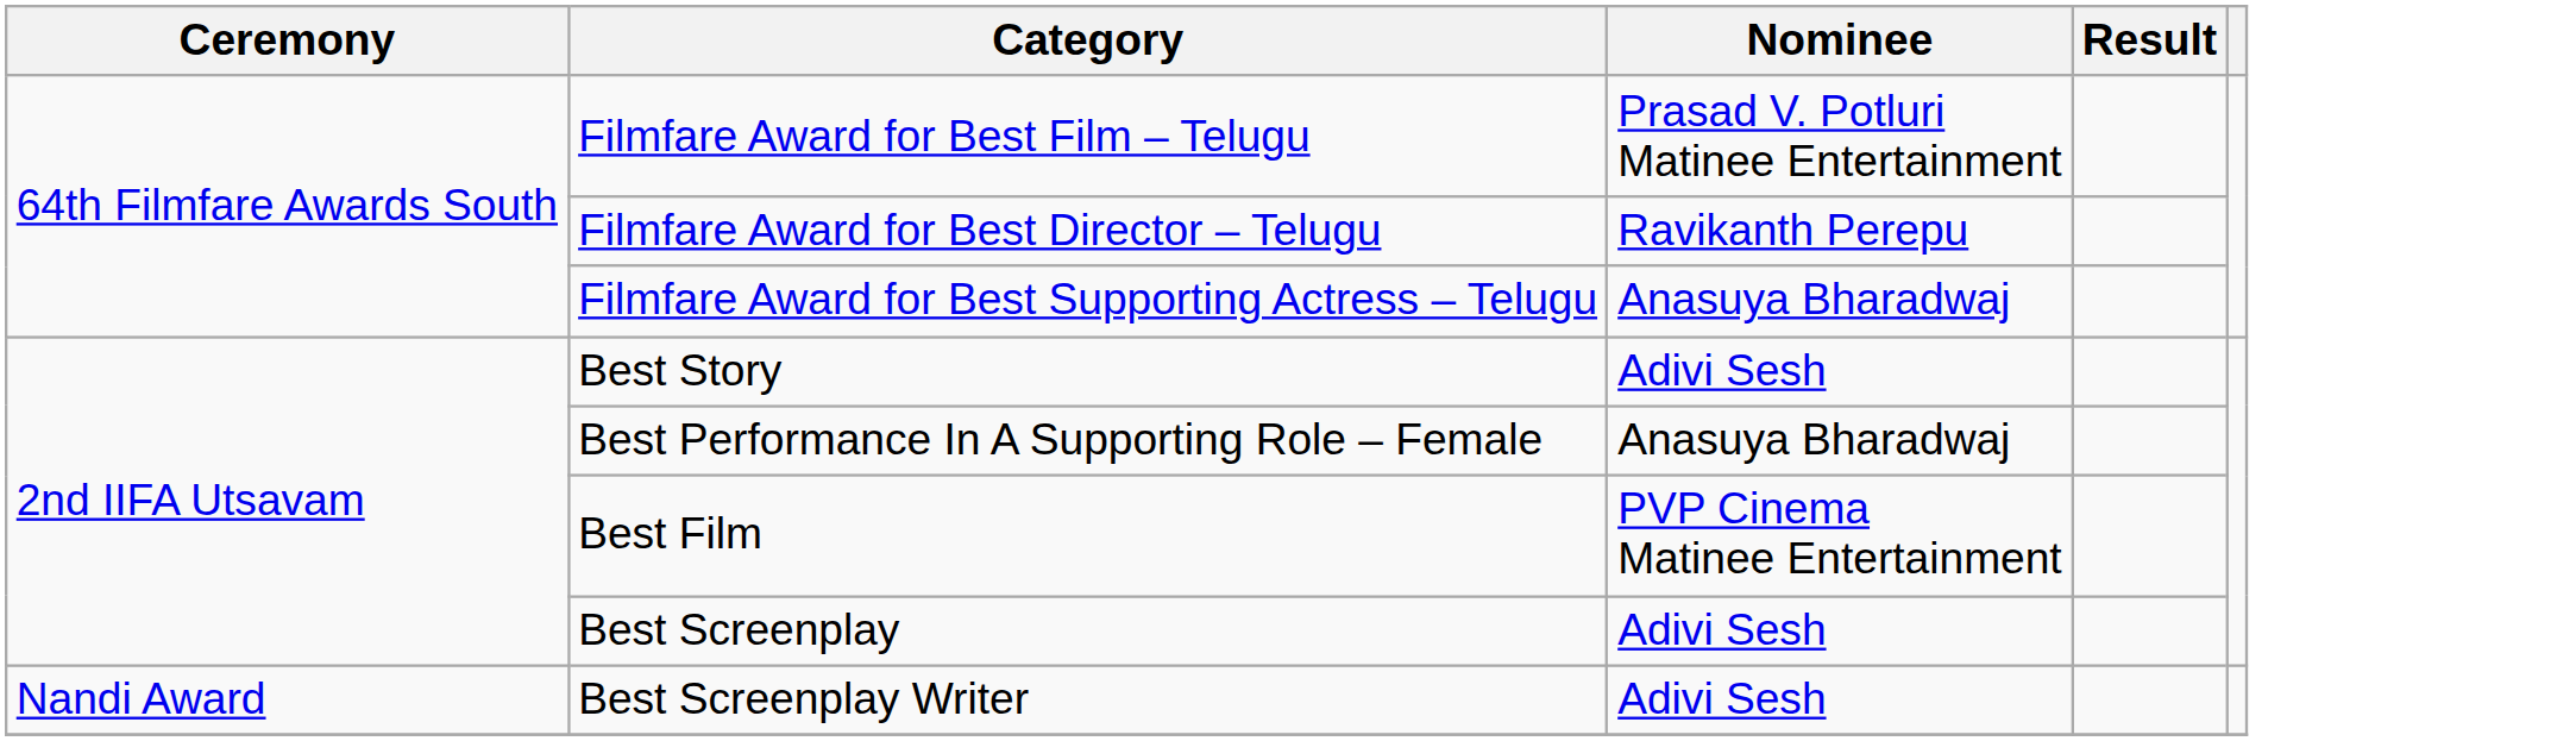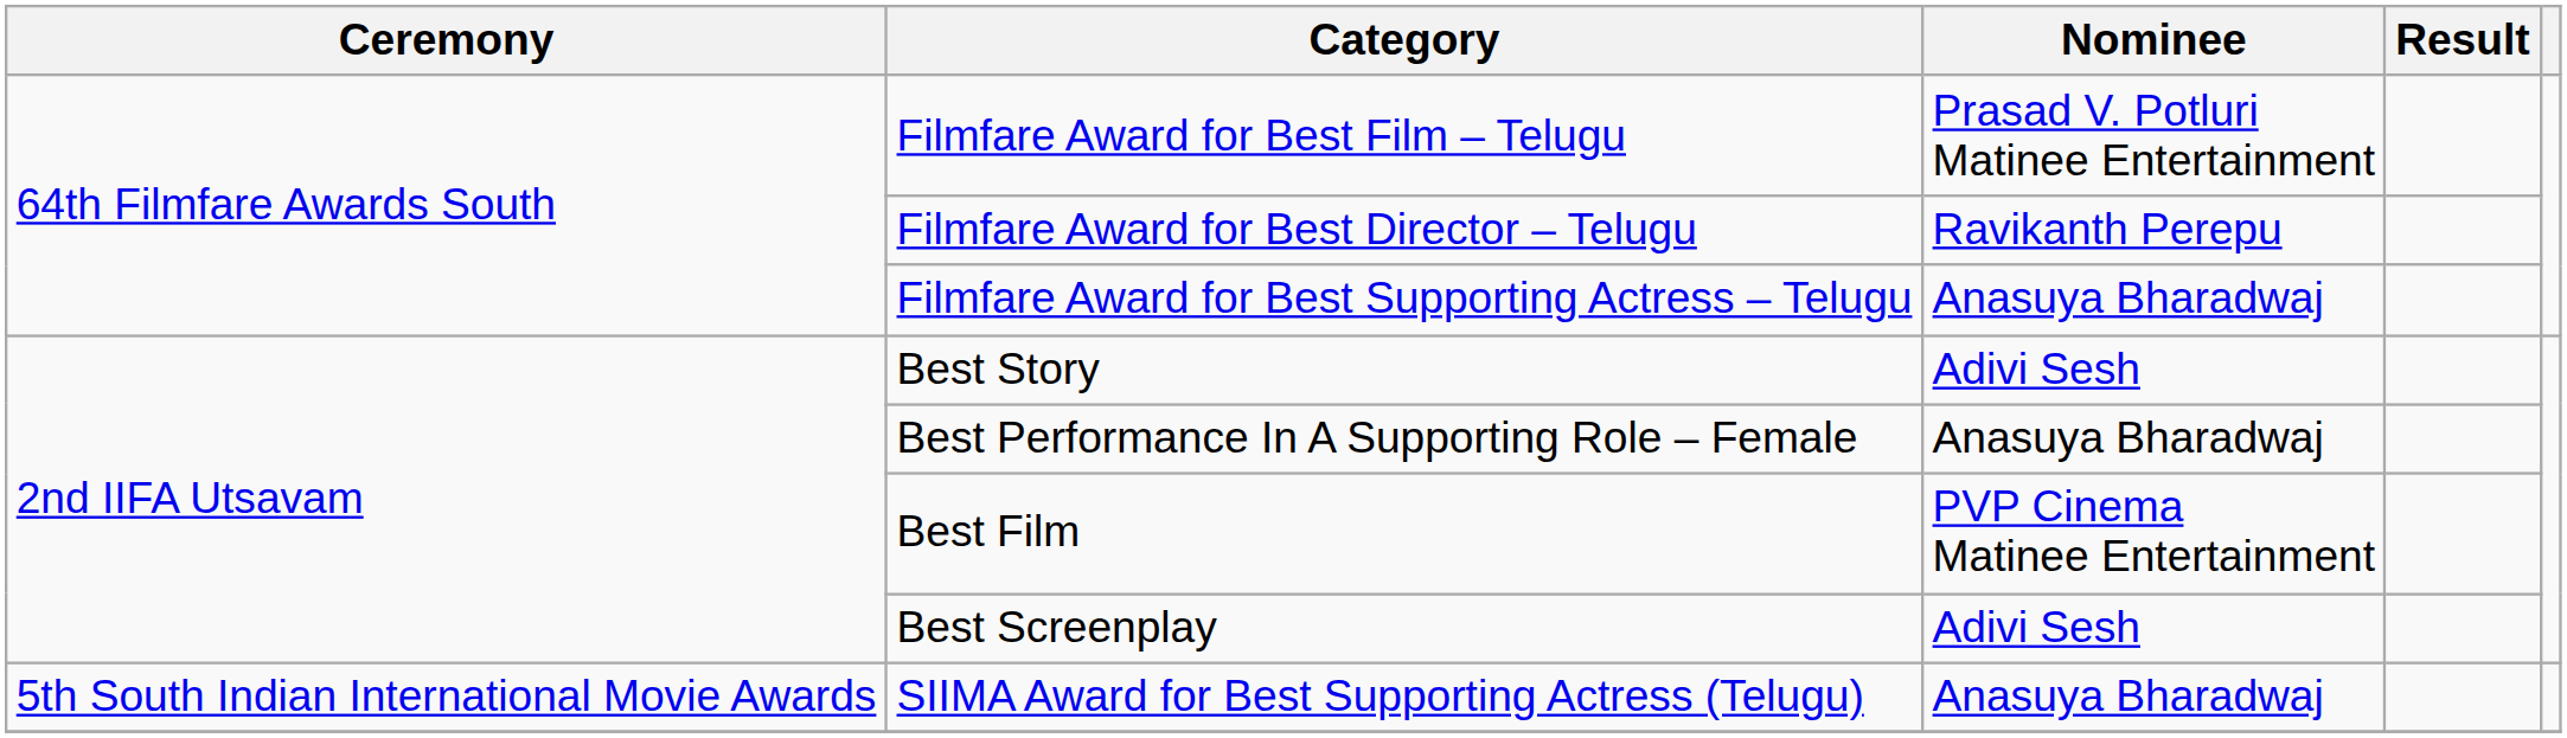 <table class="wikitable">
 <tr>
 <th>Ceremony</th>
 <th>Category</th>
 <th>Nominee</th>
 <th>Result</th>
 <th></th>
 </tr>
 <tr>
 <td rowspan="3"><a href='#'>64th Filmfare Awards South</a></td>
 <td><a href='#'>Filmfare Award for Best Film – Telugu</a></td>
 <td><a href='#'>Prasad V. Potluri</a><br>Matinee Entertainment</td>
 <td></td>
 <td rowspan="3"></td>
 </tr>
 <tr>
 <td><a href='#'>Filmfare Award for Best Director – Telugu</a></td>
 <td><a href='#'>Ravikanth Perepu</a></td>
 <td></td>
 </tr>
 <tr>
 <td><a href='#'>Filmfare Award for Best Supporting Actress – Telugu</a></td>
 <td><a href='#'>Anasuya Bharadwaj</a></td>
 <td></td>
 </tr>
 <tr>
 <td rowspan="4"><a href='#'>2nd IIFA Utsavam</a></td>
 <td>Best Story</td>
 <td><a href='#'>Adivi Sesh</a></td>
 <td></td>
 <td rowspan="4"></td>
 </tr>
 <tr>
 <td>Best Performance In A Supporting Role – Female</td>
 <td>Anasuya Bharadwaj</td>
 <td></td>
 </tr>
 <tr>
 <td>Best Film</td>
 <td><a href='#'>PVP Cinema</a><br>Matinee Entertainment</td>
 <td></td>
 </tr>
 <tr>
 <td>Best Screenplay</td>
 <td><a href='#'>Adivi Sesh</a></td>
 <td></td>
 </tr>
 <tr>
-<td><a href='#'>Nandi Award</a></td>
-<td>Best Screenplay Writer</td>
-<td><a href='#'>Adivi Sesh</a></td>
+<td><a href='#'>5th South Indian International Movie Awards</a></td>
+<td><a href='#'>SIIMA Award for Best Supporting Actress (Telugu)</a></td>
+<td><a href='#'>Anasuya Bharadwaj</a></td>
 <td></td>
 <td></td>
 </tr>
 <tr>
 </tr>
 </table>
